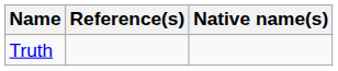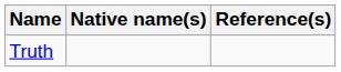 <table class="wikitable">
 <tr>
 <th>Name</th>
+<th>Native name(s)</th>
 <th>Reference(s)</th>
-<th>Native name(s)</th>
 </tr>
 <tr>
 <td><a href='#'>Truth</a></td>
 <td></td>
 <td></td>
 </tr>
 </table>
